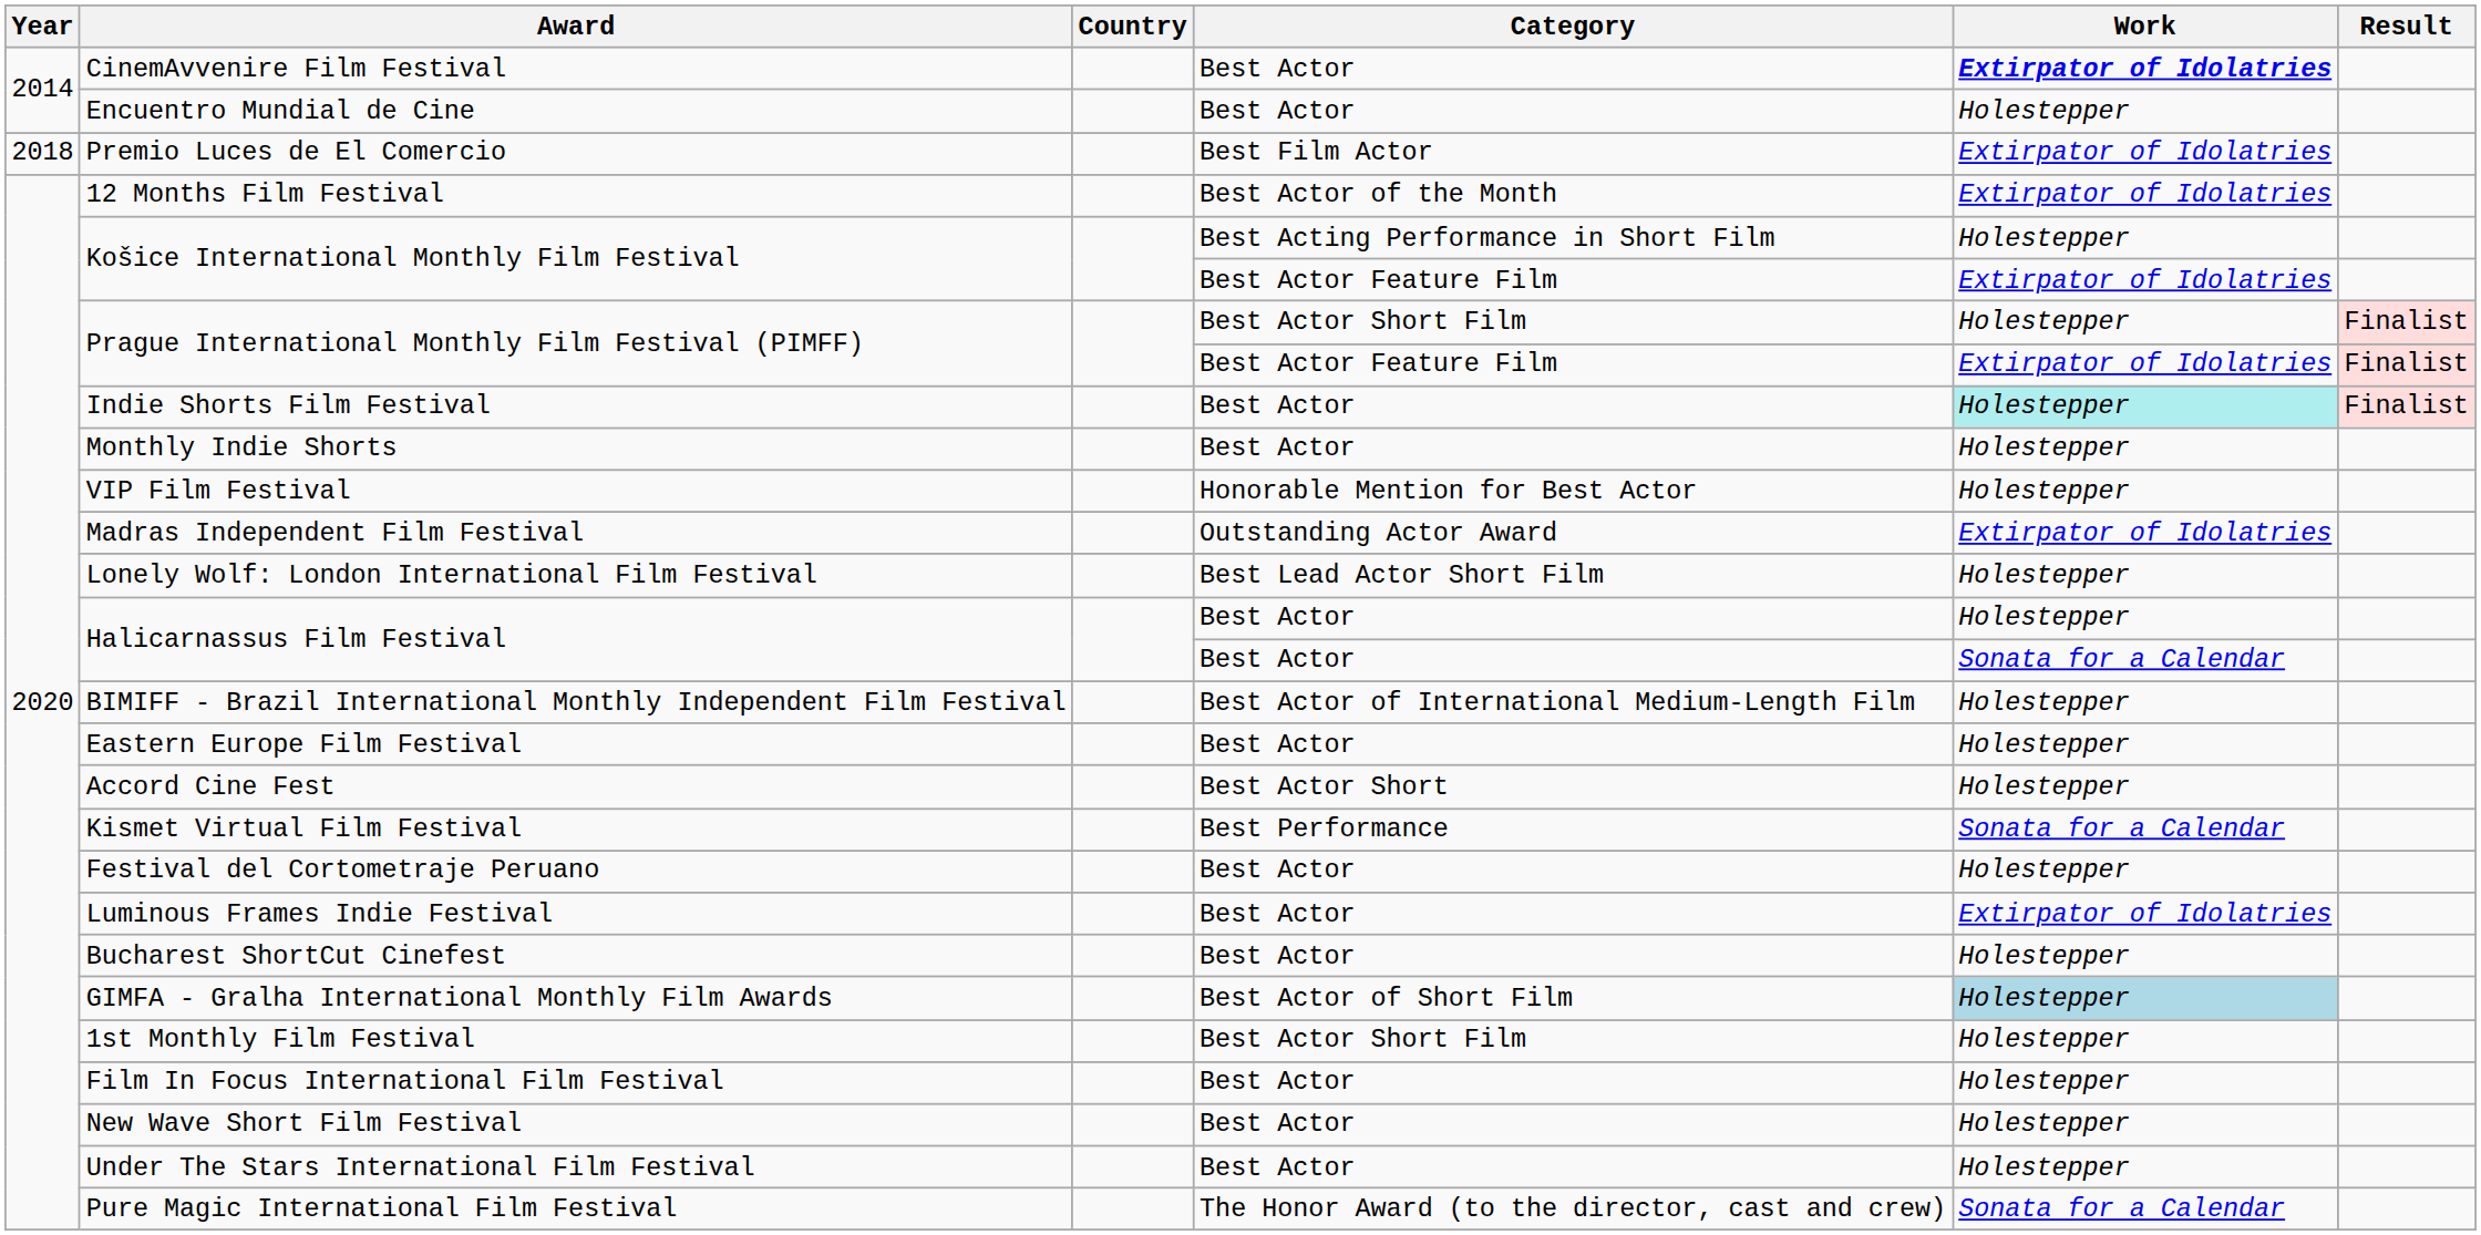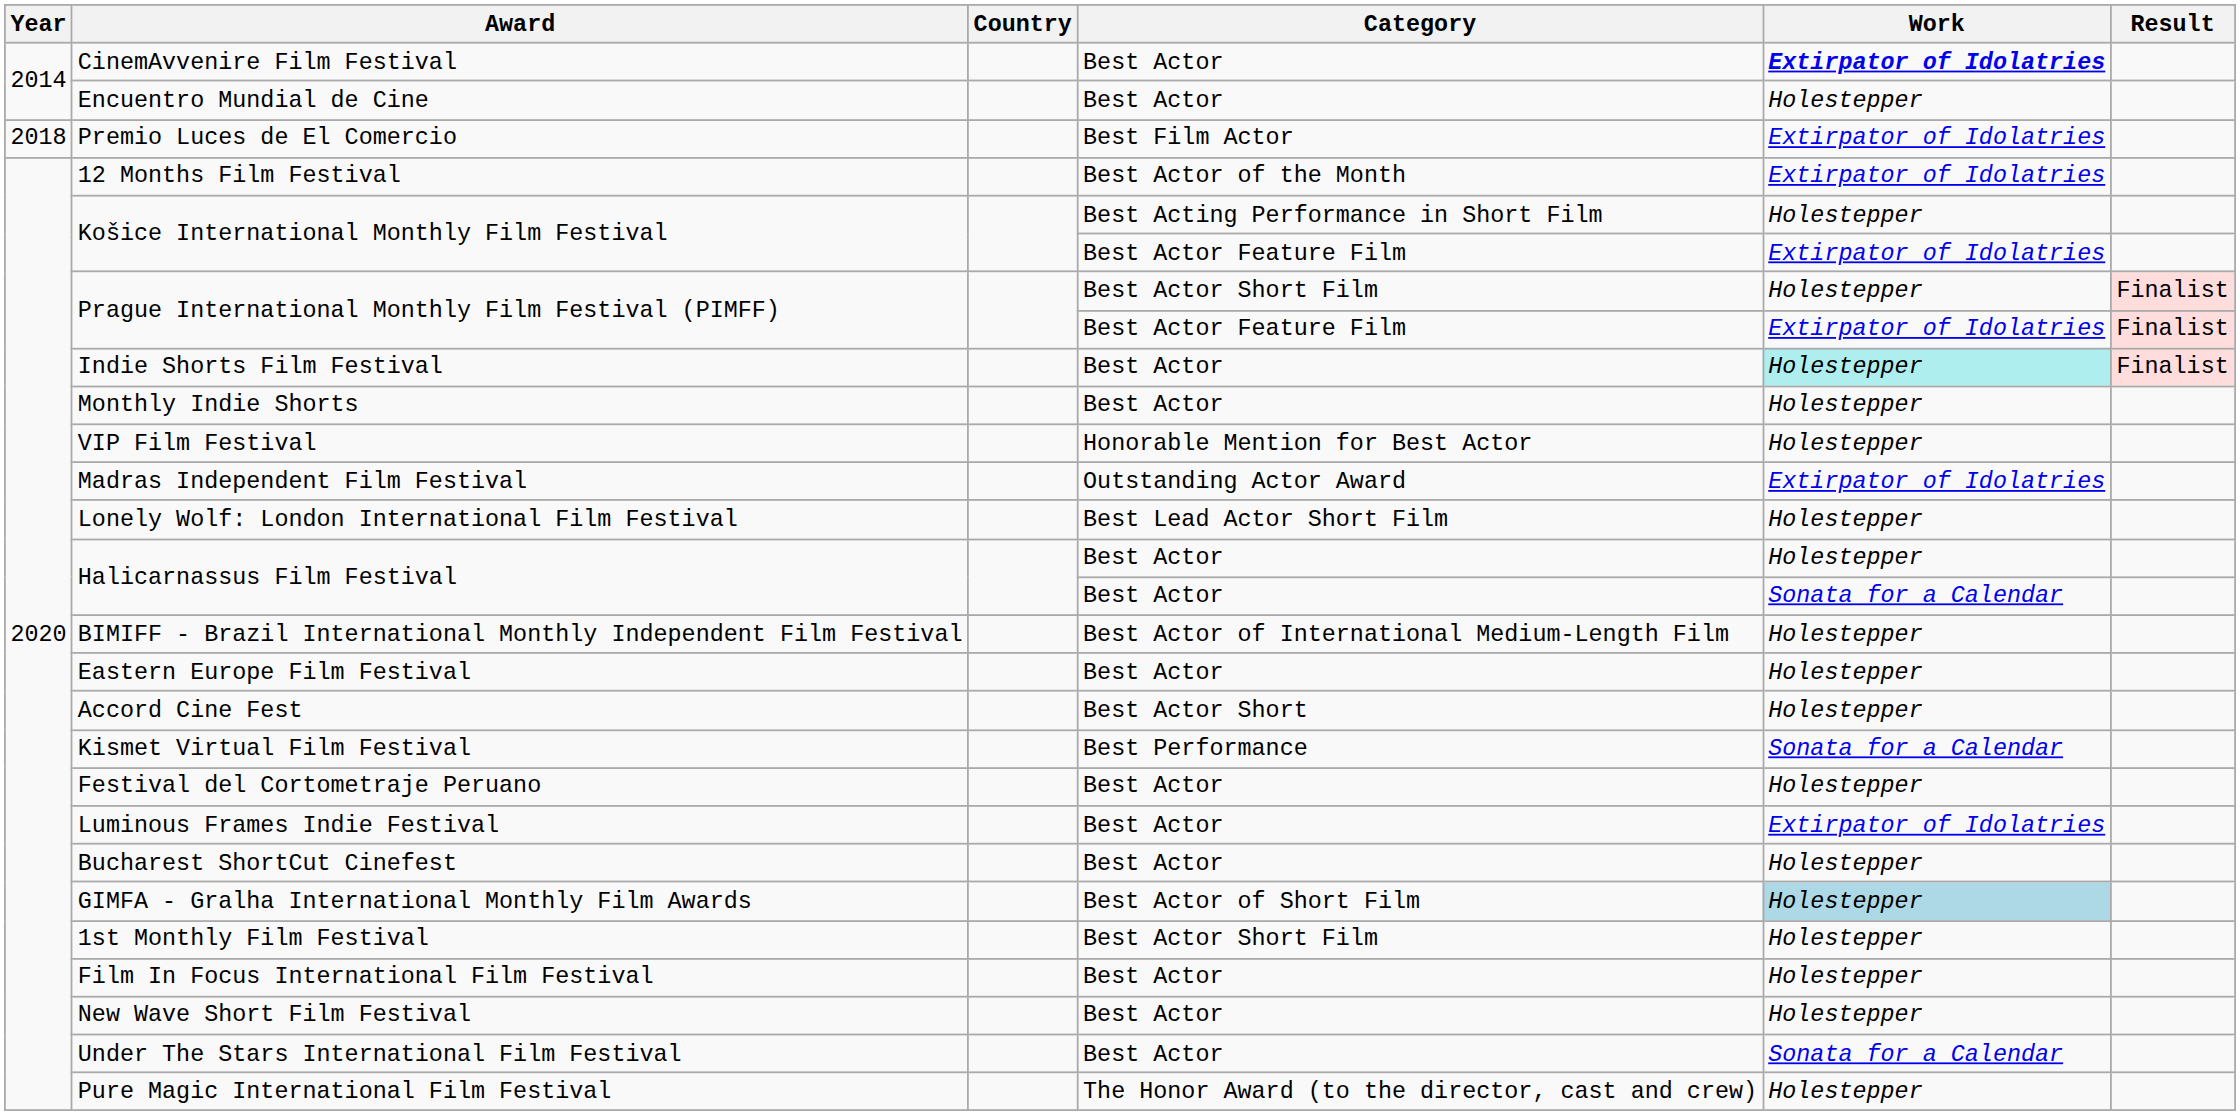 <table class="wikitable sortable">
 <tr>
 <th>Year</th>
 <th>Award</th>
 <th>Country</th>
 <th>Category</th>
 <th>Work</th>
 <th>Result</th>
 </tr>
 <tr>
 <td rowspan=2>2014</td>
 <td>CinemAvvenire Film Festival</td>
 <td></td>
 <td>Best Actor</td>
 <td><strong><em><a href='#'>Extirpator of Idolatries</a></em></strong></td>
 <td></td>
 </tr>
 <tr>
 <td>Encuentro Mundial de Cine</td>
 <td></td>
 <td>Best Actor</td>
 <td><em>Holestepper</em></td>
 <td></td>
 </tr>
 <tr>
 <td>2018</td>
 <td>Premio Luces de El Comercio</td>
 <td></td>
 <td>Best Film Actor</td>
 <td><em><a href='#'>Extirpator of Idolatries</a></em></td>
 <td></td>
 </tr>
 <tr>
 <td rowspan=25>2020</td>
 <td>12 Months Film Festival</td>
 <td></td>
 <td>Best Actor of the Month</td>
 <td><em><a href='#'>Extirpator of Idolatries</a></em></td>
 <td></td>
 </tr>
 <tr>
 <td rowspan=2>Košice International Monthly Film Festival</td>
 <td rowspan=2></td>
 <td>Best Acting Performance in Short Film</td>
 <td><em>Holestepper</em></td>
 <td></td>
 </tr>
 <tr>
 <td>Best Actor Feature Film</td>
 <td><em><a href='#'>Extirpator of Idolatries</a></em></td>
 <td></td>
 </tr>
 <tr>
 <td rowspan=2>Prague International Monthly Film Festival (PIMFF)</td>
 <td rowspan=2></td>
 <td>Best Actor Short Film</td>
 <td><em>Holestepper</em></td>
 <td style="background:#fdd;">Finalist</td>
 </tr>
 <tr>
 <td>Best Actor Feature Film</td>
 <td><em><a href='#'>Extirpator of Idolatries</a></em></td>
 <td style="background:#fdd;">Finalist</td>
 </tr>
 <tr>
 <td>Indie Shorts Film Festival</td>
 <td></td>
 <td>Best Actor</td>
 <td style="background: paleturquoise;"><em>Holestepper</em></td>
 <td style="background:#fdd;">Finalist</td>
 </tr>
 <tr>
 <td>Monthly Indie Shorts</td>
 <td></td>
 <td>Best Actor</td>
 <td><em>Holestepper</em></td>
 <td></td>
 </tr>
 <tr>
 <td>VIP Film Festival</td>
 <td></td>
 <td>Honorable Mention for Best Actor</td>
 <td><em>Holestepper</em></td>
 <td></td>
 </tr>
 <tr>
 <td>Madras Independent Film Festival</td>
 <td></td>
 <td>Outstanding Actor Award</td>
 <td><em><a href='#'>Extirpator of Idolatries</a></em></td>
 <td></td>
 </tr>
 <tr>
 <td>Lonely Wolf: London International Film Festival</td>
 <td></td>
 <td>Best Lead Actor Short Film</td>
 <td><em>Holestepper</em></td>
 <td></td>
 </tr>
 <tr>
 <td rowspan=2>Halicarnassus Film Festival</td>
 <td rowspan=2></td>
 <td>Best Actor</td>
 <td><em>Holestepper</em></td>
 <td></td>
 </tr>
 <tr>
 <td>Best Actor</td>
 <td><em><a href='#'>Sonata for a Calendar</a></em></td>
 <td></td>
 </tr>
 <tr>
 <td>BIMIFF - Brazil International Monthly Independent Film Festival</td>
 <td></td>
 <td>Best Actor of International Medium-Length Film</td>
 <td><em>Holestepper</em></td>
 <td></td>
 </tr>
 <tr>
 <td>Eastern Europe Film Festival</td>
 <td></td>
 <td>Best Actor</td>
 <td><em>Holestepper</em></td>
 <td></td>
 </tr>
 <tr>
 <td>Accord Cine Fest</td>
 <td></td>
 <td>Best Actor Short</td>
 <td><em>Holestepper</em></td>
 <td></td>
 </tr>
 <tr>
 <td>Kismet Virtual Film Festival</td>
 <td></td>
 <td>Best Performance</td>
 <td><em><a href='#'>Sonata for a Calendar</a></em></td>
 <td></td>
 </tr>
 <tr>
 <td>Festival del Cortometraje Peruano</td>
 <td></td>
 <td>Best Actor</td>
 <td><em>Holestepper</em></td>
 <td></td>
 </tr>
 <tr>
 <td>Luminous Frames Indie Festival</td>
 <td></td>
 <td>Best Actor</td>
 <td><em><a href='#'>Extirpator of Idolatries</a></em></td>
 <td></td>
 </tr>
 <tr>
 <td>Bucharest ShortCut Cinefest</td>
 <td></td>
 <td>Best Actor</td>
 <td><em>Holestepper</em></td>
 <td></td>
 </tr>
 <tr>
 <td>GIMFA - Gralha International Monthly Film Awards</td>
 <td></td>
 <td>Best Actor of Short Film</td>
 <td style="background: lightblue;"><em>Holestepper</em></td>
 <td></td>
 </tr>
 <tr>
 <td>1st Monthly Film Festival</td>
 <td></td>
 <td>Best Actor Short Film</td>
 <td><em>Holestepper</em></td>
 <td></td>
 </tr>
 <tr>
 <td>Film In Focus International Film Festival</td>
 <td></td>
 <td>Best Actor</td>
 <td><em>Holestepper</em></td>
 <td></td>
 </tr>
 <tr>
 <td>New Wave Short Film Festival</td>
 <td></td>
 <td>Best Actor</td>
 <td><em>Holestepper</em></td>
 <td></td>
 </tr>
 <tr>
 <td>Under The Stars International Film Festival</td>
 <td></td>
 <td>Best Actor</td>
-<td><em>Holestepper</em></td>
+<td><em><a href='#'>Sonata for a Calendar</a></em></td>
 <td></td>
 </tr>
 <tr>
 <td>Pure Magic International Film Festival</td>
 <td></td>
 <td>The Honor Award (to the director, cast and crew)</td>
-<td><em><a href='#'>Sonata for a Calendar</a></em></td>
+<td><em>Holestepper</em></td>
 <td></td>
 </tr>
 </table>
